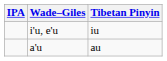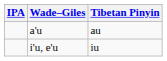 <table class="wikitable">
 <tr>
 <th><a href='#'>IPA</a></th>
 <th><a href='#'>Wade–Giles</a></th>
 <th><a href='#'>Tibetan Pinyin</a></th>
 </tr>
 <tr ---->
 <td></td>
+<td>a'u</td>
+<td>au</td>
+</tr>
+<tr ---->
+<td></td>
 <td>i'u, e'u</td>
 <td>iu</td>
 </tr>
-<tr ---->
-<td></td>
-<td>a'u</td>
-<td>au</td>
-</tr>
 </table>
